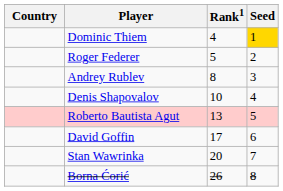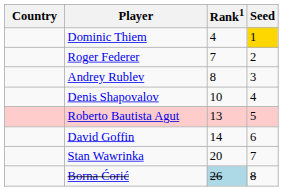 <table class="sortable wikitable">
 <tr>
 <th width="70">Country</th>
 <th width="175">Player</th>
 <th>Rank<sup>1</sup></th>
 <th>Seed</th>
 </tr>
 <tr>
 <td></td>
 <td><a href='#'>Dominic Thiem</a></td>
 <td>4</td>
 <td style="background: gold;">1</td>
 </tr>
 <tr>
 <td></td>
 <td><a href='#'>Roger Federer</a></td>
-<td>5</td>
+<td>7</td>
 <td>2</td>
 </tr>
 <tr>
 <td></td>
 <td><a href='#'>Andrey Rublev</a></td>
 <td>8</td>
 <td>3</td>
 </tr>
 <tr>
 <td></td>
 <td><a href='#'>Denis Shapovalov</a></td>
 <td>10</td>
 <td>4</td>
 </tr>
 <tr style="background:#fcc;">
 <td></td>
 <td><a href='#'>Roberto Bautista Agut</a></td>
 <td>13</td>
 <td>5</td>
 </tr>
 <tr>
 <td></td>
 <td><a href='#'>David Goffin</a></td>
-<td>17</td>
+<td>14</td>
 <td>6</td>
 </tr>
 <tr>
 <td></td>
 <td><a href='#'>Stan Wawrinka</a></td>
 <td>20</td>
 <td>7</td>
 </tr>
 <tr>
 <td><s></s></td>
 <td><s><a href='#'>Borna Ćorić</a></s></td>
-<td><s>26</s></td>
+<td style="background: lightblue;"><s>26</s></td>
 <td><s>8</s></td>
 </tr>
 </table>
